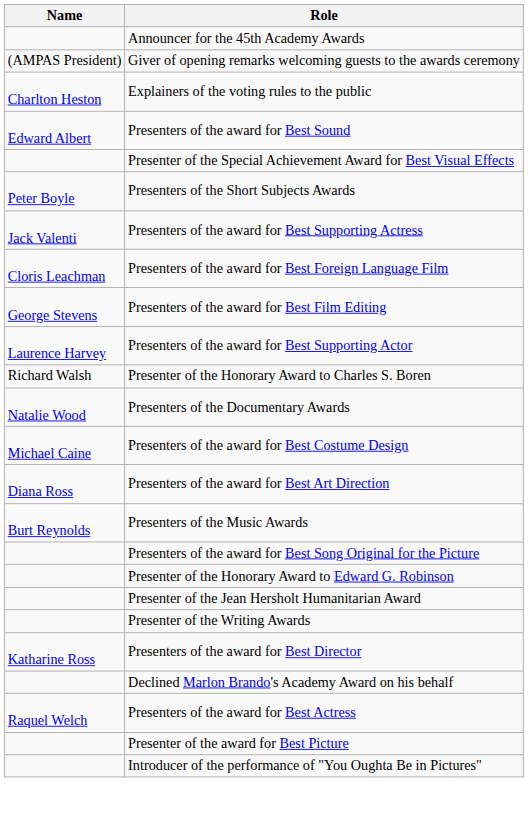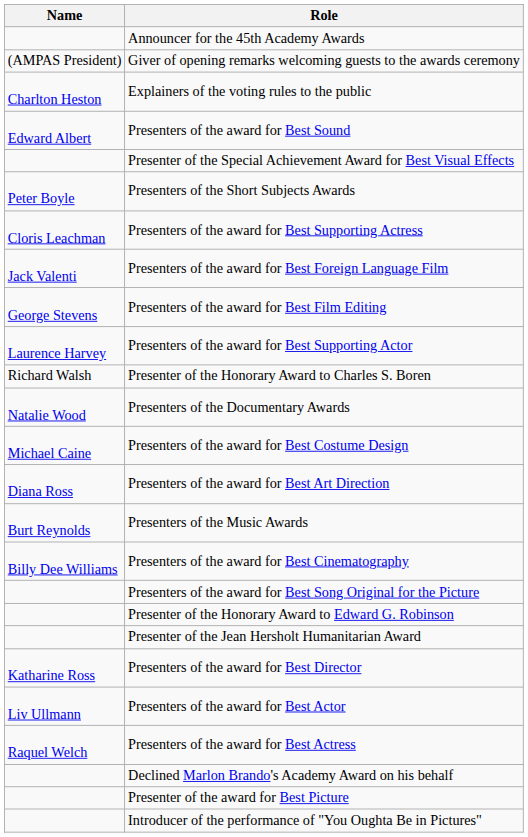 <table class="wikitable sortable">
 <tr>
 <th>Name</th>
 <th>Role</th>
 </tr>
 <tr>
 <td></td>
 <td>Announcer for the 45th Academy Awards</td>
 </tr>
 <tr>
 <td> (AMPAS President)</td>
 <td>Giver of opening remarks welcoming guests to the awards ceremony</td>
 </tr>
 <tr>
 <td><br><a href='#'>Charlton Heston</a></td>
 <td>Explainers of the voting rules to the public</td>
 </tr>
 <tr>
 <td><br><a href='#'>Edward Albert</a></td>
 <td>Presenters of the award for <a href='#'>Best Sound</a></td>
 </tr>
 <tr>
 <td></td>
 <td>Presenter of the Special Achievement Award for <a href='#'>Best Visual Effects</a></td>
 </tr>
 <tr>
 <td><br><a href='#'>Peter Boyle</a></td>
 <td>Presenters of the Short Subjects Awards</td>
 </tr>
 <tr>
-<td><br><a href='#'>Jack Valenti</a></td>
+<td><br><a href='#'>Cloris Leachman</a></td>
 <td>Presenters of the award for <a href='#'>Best Supporting Actress</a></td>
 </tr>
 <tr>
-<td><br><a href='#'>Cloris Leachman</a></td>
+<td><br><a href='#'>Jack Valenti</a></td>
 <td>Presenters of the award for <a href='#'>Best Foreign Language Film</a></td>
 </tr>
 <tr>
 <td><br><a href='#'>George Stevens</a></td>
 <td>Presenters of the award for <a href='#'>Best Film Editing</a></td>
 </tr>
 <tr>
 <td><br><a href='#'>Laurence Harvey</a></td>
 <td>Presenters of the award for <a href='#'>Best Supporting Actor</a></td>
 </tr>
 <tr>
 <td>Richard Walsh</td>
 <td>Presenter of the Honorary Award to Charles S. Boren</td>
 </tr>
 <tr>
 <td><br><a href='#'>Natalie Wood</a></td>
 <td>Presenters of the Documentary Awards</td>
 </tr>
 <tr>
 <td><br><a href='#'>Michael Caine</a></td>
 <td>Presenters of the award for <a href='#'>Best Costume Design</a></td>
 </tr>
 <tr>
 <td><br><a href='#'>Diana Ross</a></td>
 <td>Presenters of the award for <a href='#'>Best Art Direction</a></td>
 </tr>
 <tr>
 <td><br><a href='#'>Burt Reynolds</a></td>
 <td>Presenters of the Music Awards</td>
 </tr>
 <tr>
+<td><br><a href='#'>Billy Dee Williams</a></td>
+<td>Presenters of the award for <a href='#'>Best Cinematography</a></td>
+</tr>
+<tr>
 <td></td>
 <td>Presenters of the award for <a href='#'>Best Song Original for the Picture</a></td>
 </tr>
 <tr>
 <td></td>
 <td>Presenter of the Honorary Award to <a href='#'>Edward G. Robinson</a></td>
 </tr>
 <tr>
 <td></td>
 <td>Presenter of the Jean Hersholt Humanitarian Award</td>
 </tr>
 <tr>
-<td></td>
-<td>Presenter of the Writing Awards</td>
-</tr>
-<tr>
 <td><br><a href='#'>Katharine Ross</a></td>
 <td>Presenters of the award for <a href='#'>Best Director</a></td>
 </tr>
 <tr>
-<td></td>
-<td>Declined <a href='#'>Marlon Brando</a>'s Academy Award on his behalf</td>
+<td><br><a href='#'>Liv Ullmann</a></td>
+<td>Presenters of the award for <a href='#'>Best Actor</a></td>
 </tr>
 <tr>
 <td><br><a href='#'>Raquel Welch</a></td>
 <td>Presenters of the award for <a href='#'>Best Actress</a></td>
+</tr>
+<tr>
+<td></td>
+<td>Declined <a href='#'>Marlon Brando</a>'s Academy Award on his behalf</td>
 </tr>
 <tr>
 <td></td>
 <td>Presenter of the award for <a href='#'>Best Picture</a></td>
 </tr>
 <tr>
 <td></td>
 <td>Introducer of the performance of "You Oughta Be in Pictures"</td>
 </tr>
 </table>
